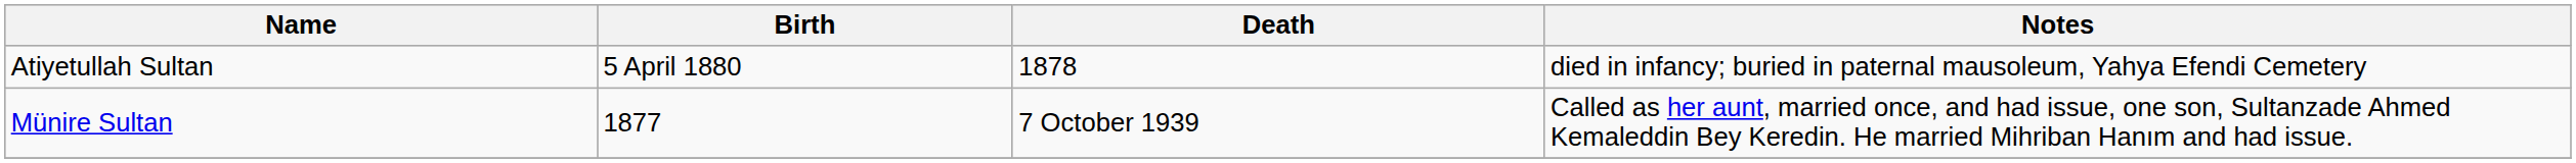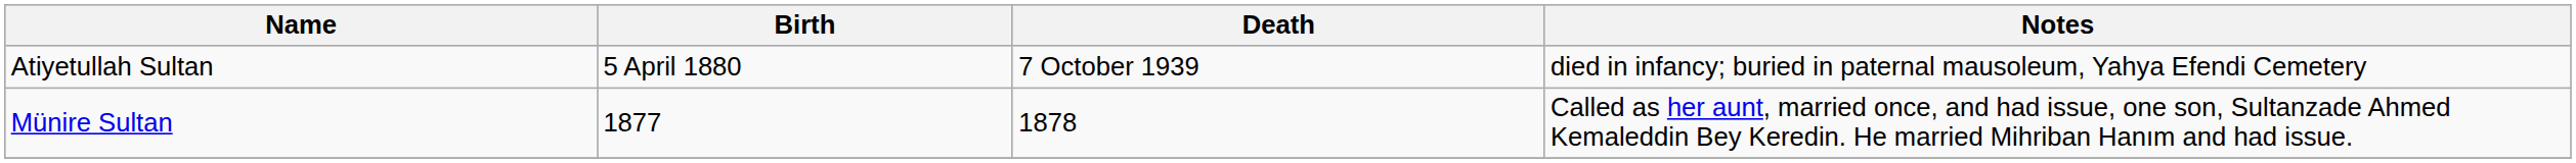 <table class="wikitable">
 <tr>
 <th>Name</th>
 <th>Birth</th>
 <th>Death</th>
 <th style="width:40%;">Notes</th>
 </tr>
 <tr>
 <td>Atiyetullah Sultan</td>
 <td>5 April 1880</td>
-<td>1878</td>
+<td>7 October 1939</td>
 <td>died in infancy; buried in paternal mausoleum, Yahya Efendi Cemetery</td>
 </tr>
 <tr>
 <td><a href='#'>Münire Sultan</a></td>
 <td>1877</td>
-<td>7 October 1939</td>
+<td>1878</td>
 <td>Called as <a href='#'>her aunt</a>, married once, and had issue, one son, Sultanzade Ahmed Kemaleddin Bey Keredin. He married Mihriban Hanım and had issue.</td>
 </tr>
 <tr>
 </tr>
 </table>
